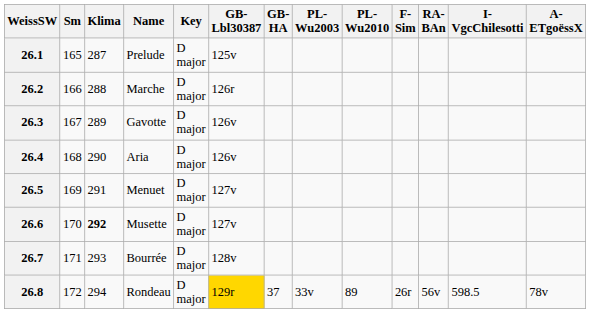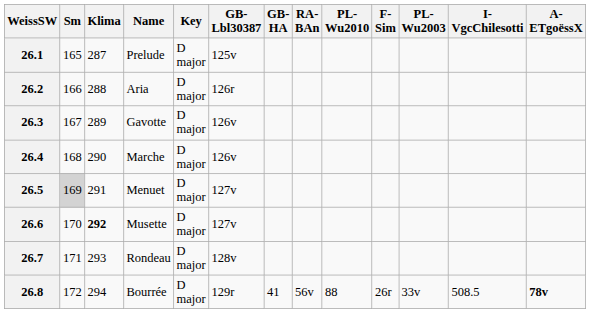 <table border="1" class="wikitable sortable">
 <tr>
 <th data-sort-type="number">WeissSW</th>
 <th>Sm</th>
 <th>Klima</th>
 <th class="unsortable">Name</th>
 <th class="unsortable">Key</th>
 <th>GB-Lbl30387</th>
 <th>GB-HA</th>
-<th>PL-Wu2003</th>
+<th>RA-BAn</th>
 <th>PL-Wu2010</th>
 <th>F-Sim</th>
-<th>RA-BAn</th>
+<th>PL-Wu2003</th>
 <th>I-VgcChilesotti</th>
 <th>A-ETgoëssX</th>
 </tr>
 <tr>
 <th data-sort-value="1">26.1</th>
 <td>165</td>
 <td>287</td>
 <td>Prelude</td>
 <td>D major</td>
 <td>125v</td>
 <td></td>
 <td></td>
 <td></td>
 <td></td>
 <td></td>
 <td></td>
 <td></td>
 </tr>
 <tr>
 <th data-sort-value="2">26.2</th>
 <td>166</td>
 <td>288</td>
-<td>Marche</td>
+<td>Aria</td>
 <td>D major</td>
 <td>126r</td>
 <td></td>
 <td></td>
 <td></td>
 <td></td>
 <td></td>
 <td></td>
 <td></td>
 </tr>
 <tr>
 <th data-sort-value="3">26.3</th>
 <td>167</td>
 <td>289</td>
 <td>Gavotte</td>
 <td>D major</td>
 <td>126v</td>
 <td></td>
 <td></td>
 <td></td>
 <td></td>
 <td></td>
 <td></td>
 <td></td>
 </tr>
 <tr>
 <th data-sort-value="4">26.4</th>
 <td>168</td>
 <td>290</td>
-<td>Aria</td>
+<td>Marche</td>
 <td>D major</td>
 <td>126v</td>
 <td></td>
 <td></td>
 <td></td>
 <td></td>
 <td></td>
 <td></td>
 <td></td>
 </tr>
 <tr>
 <th data-sort-value="5">26.5</th>
-<td>169</td>
+<td style="background: lightgrey;">169</td>
 <td>291</td>
 <td>Menuet</td>
 <td>D major</td>
 <td>127v</td>
 <td></td>
 <td></td>
 <td></td>
 <td></td>
 <td></td>
 <td></td>
 <td></td>
 </tr>
 <tr>
 <th data-sort-value="6">26.6</th>
 <td>170</td>
 <td><strong>292</strong></td>
 <td>Musette</td>
 <td>D major</td>
 <td>127v</td>
 <td></td>
 <td></td>
 <td></td>
 <td></td>
 <td></td>
 <td></td>
 <td></td>
 </tr>
 <tr>
 <th data-sort-value="7">26.7</th>
 <td>171</td>
 <td>293</td>
-<td>Bourrée</td>
+<td>Rondeau</td>
 <td>D major</td>
 <td>128v</td>
 <td></td>
 <td></td>
 <td></td>
 <td></td>
 <td></td>
 <td></td>
 <td></td>
 </tr>
 <tr>
 <th data-sort-value="8">26.8</th>
 <td>172</td>
 <td>294</td>
-<td>Rondeau</td>
+<td>Bourrée</td>
 <td>D major</td>
-<td style="background: gold;">129r</td>
-<td>37</td>
+<td>129r</td>
+<td>41</td>
+<td>56v</td>
+<td>88</td>
+<td>26r</td>
 <td>33v</td>
-<td>89</td>
-<td>26r</td>
-<td>56v</td>
-<td>598.5</td>
-<td>78v</td>
+<td>508.5</td>
+<td><strong>78v</strong></td>
 </tr>
 </table>
